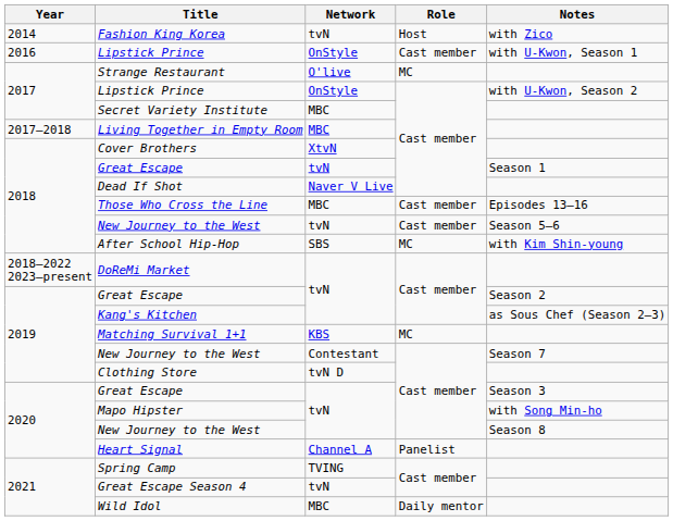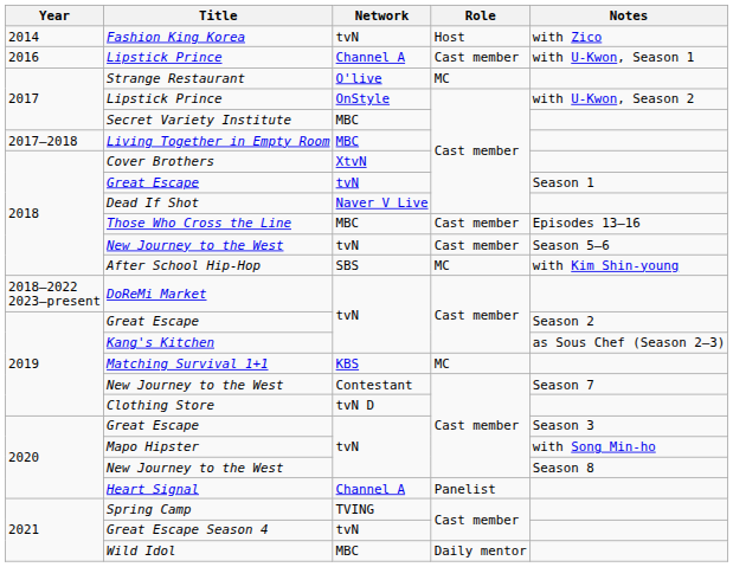 <table class="wikitable sortable">
 <tr>
 <th>Year</th>
 <th>Title</th>
 <th>Network</th>
 <th>Role</th>
 <th>Notes</th>
 </tr>
 <tr>
 <td>2014</td>
 <td><em><a href='#'>Fashion King Korea</a></em></td>
 <td>tvN</td>
 <td>Host</td>
 <td>with <a href='#'>Zico</a></td>
 </tr>
 <tr>
 <td>2016</td>
 <td><em><a href='#'>Lipstick Prince</a></em></td>
-<td><a href='#'>OnStyle</a></td>
+<td><a href='#'>Channel A</a></td>
 <td>Cast member</td>
 <td>with <a href='#'>U-Kwon</a>, Season 1</td>
 </tr>
 <tr>
 <td rowspan="3">2017</td>
 <td><em>Strange Restaurant</em></td>
 <td><a href='#'>O'live</a></td>
 <td>MC</td>
 <td></td>
 </tr>
 <tr>
 <td><em>Lipstick Prince</em></td>
 <td><a href='#'>OnStyle</a></td>
 <td rowspan="6">Cast member</td>
 <td>with <a href='#'>U-Kwon</a>, Season 2</td>
 </tr>
 <tr>
 <td><em>Secret Variety Institute</em></td>
 <td>MBC</td>
 <td></td>
 </tr>
 <tr>
 <td>2017–2018</td>
 <td><em><a href='#'>Living Together in Empty Room</a></em></td>
 <td><a href='#'>MBC</a></td>
 <td></td>
 </tr>
 <tr>
 <td rowspan=6>2018</td>
 <td><em>Cover Brothers</em></td>
 <td><a href='#'>XtvN</a></td>
 <td></td>
 </tr>
 <tr>
 <td><em><a href='#'>Great Escape</a></em></td>
 <td><a href='#'>tvN</a></td>
 <td>Season 1</td>
 </tr>
 <tr>
 <td><em>Dead If Shot</em></td>
 <td><a href='#'>Naver V Live</a></td>
 <td></td>
 </tr>
 <tr>
 <td><em><a href='#'>Those Who Cross the Line</a></em></td>
 <td>MBC</td>
 <td>Cast member</td>
 <td>Episodes 13–16</td>
 </tr>
 <tr>
 <td><em><a href='#'>New Journey to the West</a></em></td>
 <td>tvN</td>
 <td>Cast member</td>
 <td>Season 5–6</td>
 </tr>
 <tr>
 <td><em>After School Hip-Hop</em></td>
 <td>SBS</td>
 <td>MC</td>
 <td>with <a href='#'>Kim Shin-young</a></td>
 </tr>
 <tr>
 <td>2018–2022<br>2023–present</td>
 <td><em><a href='#'>DoReMi Market</a></em></td>
 <td rowspan=3>tvN</td>
 <td rowspan=3>Cast member</td>
 <td></td>
 </tr>
 <tr>
 <td rowspan="5">2019</td>
 <td><em>Great Escape</em></td>
 <td>Season 2</td>
 </tr>
 <tr>
 <td><em><a href='#'>Kang's Kitchen</a></em></td>
 <td>as Sous Chef (Season 2–3)</td>
 </tr>
 <tr>
 <td><em><a href='#'>Matching Survival 1+1</a></em></td>
 <td><a href='#'>KBS</a></td>
 <td>MC</td>
 <td></td>
 </tr>
 <tr>
 <td><em>New Journey to the West</em></td>
 <td>Contestant</td>
 <td rowspan="5">Cast member</td>
 <td>Season 7</td>
 </tr>
 <tr>
 <td><em>Clothing Store</em></td>
 <td>tvN D</td>
 <td></td>
 </tr>
 <tr>
 <td rowspan="4">2020</td>
 <td><em>Great Escape</em></td>
 <td rowspan=3>tvN</td>
 <td>Season 3</td>
 </tr>
 <tr>
 <td><em>Mapo Hipster</em></td>
 <td>with <a href='#'>Song Min-ho</a></td>
 </tr>
 <tr>
 <td><em>New Journey to the West</em></td>
 <td>Season 8</td>
 </tr>
 <tr>
 <td><em><a href='#'>Heart Signal</a></em></td>
 <td><a href='#'>Channel A</a></td>
 <td>Panelist</td>
 <td></td>
 </tr>
 <tr>
 <td rowspan="3">2021</td>
 <td><em>Spring Camp</em></td>
 <td>TVING</td>
 <td rowspan="2">Cast member</td>
 <td></td>
 </tr>
 <tr>
 <td><em>Great Escape Season 4  </em></td>
 <td>tvN</td>
 <td></td>
 </tr>
 <tr>
 <td><em>Wild Idol</em></td>
 <td>MBC</td>
 <td>Daily mentor</td>
 <td></td>
 </tr>
 </table>
